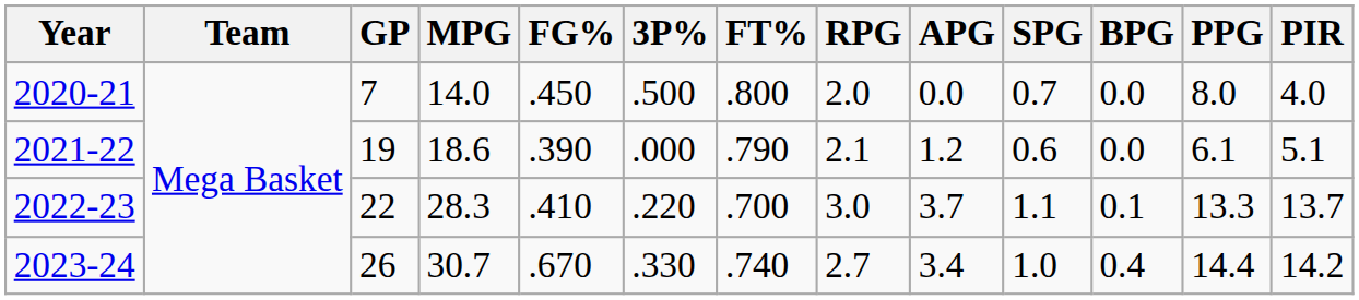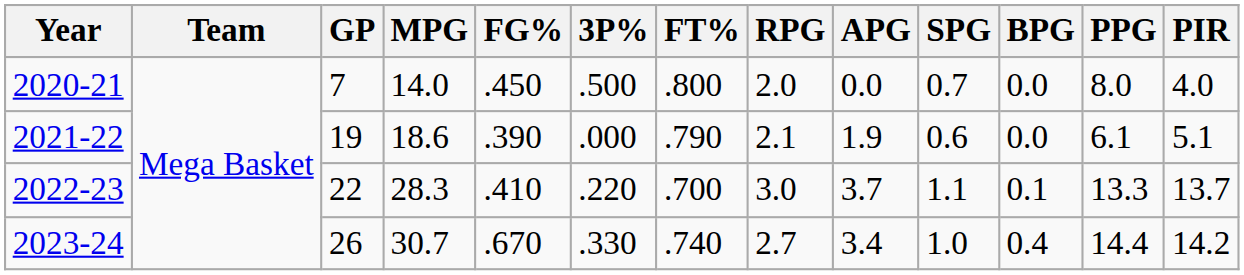 <table class="wikitable sortable">
 <tr>
 <th>Year</th>
 <th>Team</th>
 <th><abbr>GP</abbr></th>
 <th><abbr>MPG</abbr></th>
 <th><abbr>FG%</abbr></th>
 <th><abbr>3P%</abbr></th>
 <th><abbr>FT%</abbr></th>
 <th><abbr>RPG</abbr></th>
 <th><abbr>APG</abbr></th>
 <th><abbr>SPG</abbr></th>
 <th><abbr>BPG</abbr></th>
 <th><abbr>PPG</abbr></th>
 <th><abbr>PIR</abbr></th>
 </tr>
 <tr>
 <td><a href='#'>2020-21</a></td>
 <td rowspan="4"><a href='#'>Mega Basket</a></td>
 <td>7</td>
 <td>14.0</td>
 <td>.450</td>
 <td>.500</td>
 <td>.800</td>
 <td>2.0</td>
 <td>0.0</td>
 <td>0.7</td>
 <td>0.0</td>
 <td>8.0</td>
 <td>4.0</td>
 </tr>
 <tr>
 <td><a href='#'>2021-22</a></td>
 <td>19</td>
 <td>18.6</td>
 <td>.390</td>
 <td>.000</td>
 <td>.790</td>
 <td>2.1</td>
-<td>1.2</td>
+<td>1.9</td>
 <td>0.6</td>
 <td>0.0</td>
 <td>6.1</td>
 <td>5.1</td>
 </tr>
 <tr>
 <td><a href='#'>2022-23</a></td>
 <td>22</td>
 <td>28.3</td>
 <td>.410</td>
 <td>.220</td>
 <td>.700</td>
 <td>3.0</td>
 <td>3.7</td>
 <td>1.1</td>
 <td>0.1</td>
 <td>13.3</td>
 <td>13.7</td>
 </tr>
 <tr>
 <td><a href='#'>2023-24</a></td>
 <td>26</td>
 <td>30.7</td>
 <td>.670</td>
 <td>.330</td>
 <td>.740</td>
 <td>2.7</td>
 <td>3.4</td>
 <td>1.0</td>
 <td>0.4</td>
 <td>14.4</td>
 <td>14.2</td>
 </tr>
 </table>
